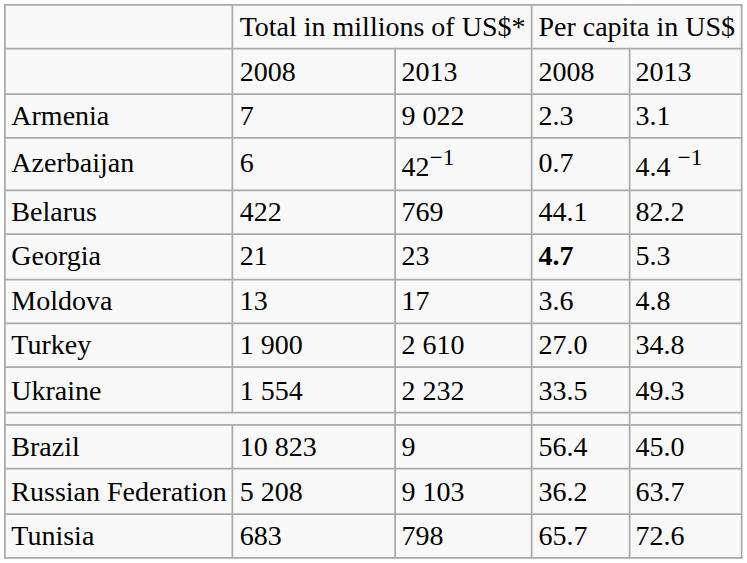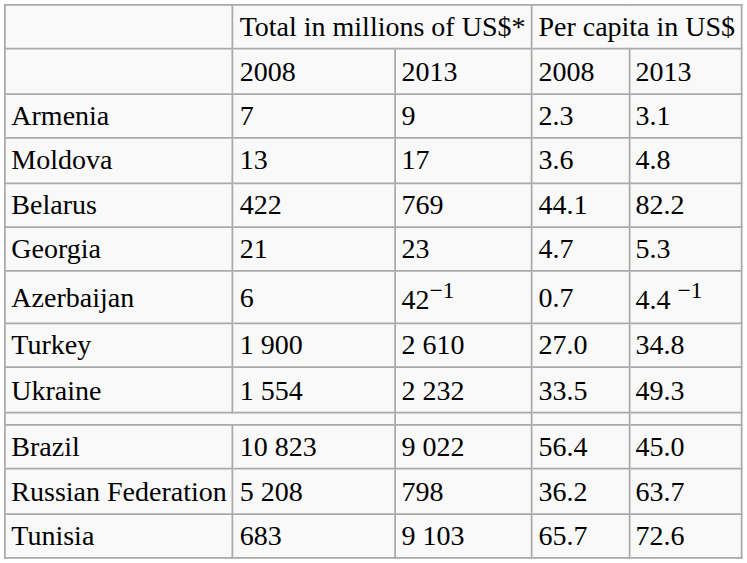 <table class="wikitable">
 <tr>
 <td></td>
 <td colspan="2">Total in millions of US$*</td>
 <td colspan="2">Per capita in US$</td>
 </tr>
 <tr>
 <td></td>
 <td>2008</td>
 <td>2013</td>
 <td>2008</td>
 <td>2013</td>
 </tr>
 <tr>
 <td>Armenia</td>
 <td>7</td>
-<td>9 022</td>
+<td>9</td>
 <td>2.3</td>
 <td>3.1</td>
 </tr>
 <tr>
-<td>Azerbaijan</td>
-<td>6</td>
-<td>42<sup>−1</sup></td>
-<td>0.7</td>
-<td>4.4 <sup>−1</sup></td>
+<td>Moldova</td>
+<td>13</td>
+<td>17</td>
+<td>3.6</td>
+<td>4.8</td>
 </tr>
 <tr>
 <td>Belarus</td>
 <td>422</td>
 <td>769</td>
 <td>44.1</td>
 <td>82.2</td>
 </tr>
 <tr>
 <td>Georgia</td>
 <td>21</td>
 <td>23</td>
-<td><strong>4.7</strong></td>
+<td>4.7</td>
 <td>5.3</td>
 </tr>
 <tr>
-<td>Moldova</td>
-<td>13</td>
-<td>17</td>
-<td>3.6</td>
-<td>4.8</td>
+<td>Azerbaijan</td>
+<td>6</td>
+<td>42<sup>−1</sup></td>
+<td>0.7</td>
+<td>4.4 <sup>−1</sup></td>
 </tr>
 <tr>
 <td>Turkey</td>
 <td>1 900</td>
 <td>2 610</td>
 <td>27.0</td>
 <td>34.8</td>
 </tr>
 <tr>
 <td>Ukraine</td>
 <td>1 554</td>
 <td>2 232</td>
 <td>33.5</td>
 <td>49.3</td>
 </tr>
 <tr>
 <td colspan="2"></td>
 <td></td>
 <td></td>
 <td></td>
 </tr>
 <tr>
 <td>Brazil</td>
 <td>10 823</td>
-<td>9</td>
+<td>9 022</td>
 <td>56.4</td>
 <td>45.0</td>
 </tr>
 <tr>
 <td>Russian Federation</td>
 <td>5 208</td>
-<td>9 103</td>
+<td>798</td>
 <td>36.2</td>
 <td>63.7</td>
 </tr>
 <tr>
 <td>Tunisia</td>
 <td>683</td>
-<td>798</td>
+<td>9 103</td>
 <td>65.7</td>
 <td>72.6</td>
 </tr>
 </table>
